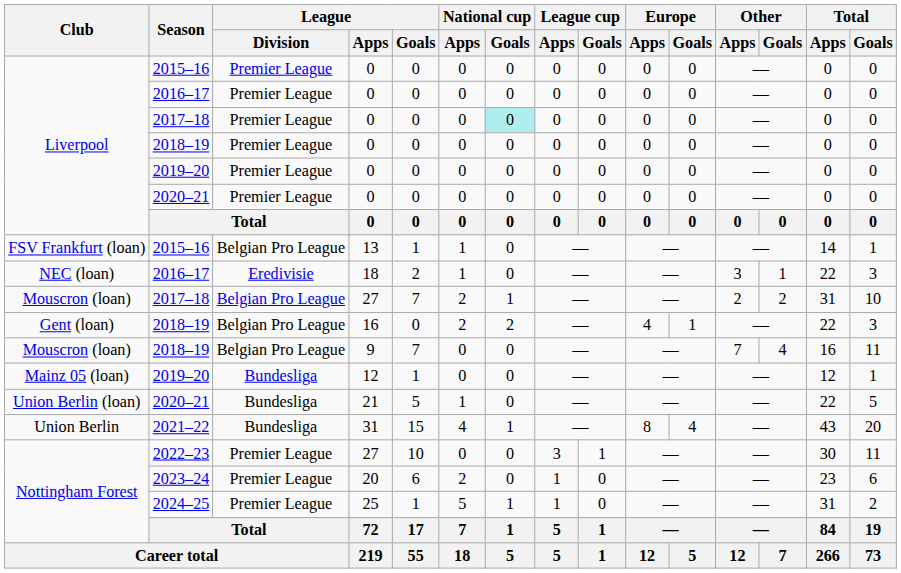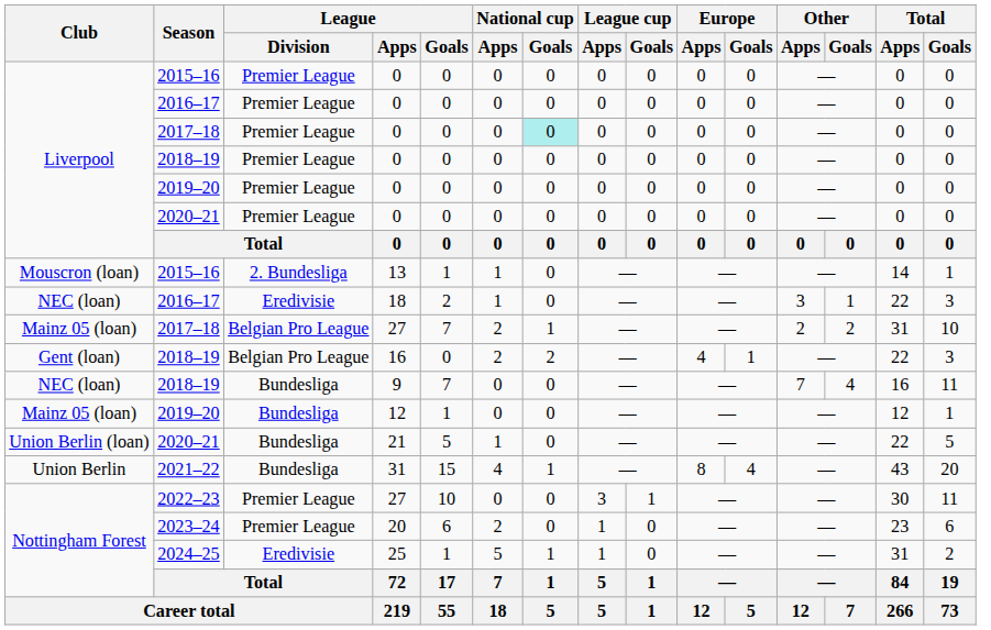 <table class="wikitable" style="text-align:center">
 <tr>
 <th rowspan="2">Club</th>
 <th rowspan="2">Season</th>
 <th colspan="3">League</th>
 <th colspan="2">National cup</th>
 <th colspan="2">League cup</th>
 <th colspan="2">Europe</th>
 <th colspan="2">Other</th>
 <th colspan="2">Total</th>
 </tr>
 <tr>
 <th>Division</th>
 <th>Apps</th>
 <th>Goals</th>
 <th>Apps</th>
 <th>Goals</th>
 <th>Apps</th>
 <th>Goals</th>
 <th>Apps</th>
 <th>Goals</th>
 <th>Apps</th>
 <th>Goals</th>
 <th>Apps</th>
 <th>Goals</th>
 </tr>
 <tr>
 <td rowspan="7"><a href='#'>Liverpool</a></td>
 <td><a href='#'>2015–16</a></td>
 <td><a href='#'>Premier League</a></td>
 <td>0</td>
 <td>0</td>
 <td>0</td>
 <td>0</td>
 <td>0</td>
 <td>0</td>
 <td>0</td>
 <td>0</td>
 <td colspan="2">—</td>
 <td>0</td>
 <td>0</td>
 </tr>
 <tr>
 <td><a href='#'>2016–17</a></td>
 <td>Premier League</td>
 <td>0</td>
 <td>0</td>
 <td>0</td>
 <td>0</td>
 <td>0</td>
 <td>0</td>
 <td>0</td>
 <td>0</td>
 <td colspan="2">—</td>
 <td>0</td>
 <td>0</td>
 </tr>
 <tr>
 <td><a href='#'>2017–18</a></td>
 <td>Premier League</td>
 <td>0</td>
 <td>0</td>
 <td>0</td>
 <td style="background: paleturquoise;">0</td>
 <td>0</td>
 <td>0</td>
 <td>0</td>
 <td>0</td>
 <td colspan="2">—</td>
 <td>0</td>
 <td>0</td>
 </tr>
 <tr>
 <td><a href='#'>2018–19</a></td>
 <td>Premier League</td>
 <td>0</td>
 <td>0</td>
 <td>0</td>
 <td>0</td>
 <td>0</td>
 <td>0</td>
 <td>0</td>
 <td>0</td>
 <td colspan="2">—</td>
 <td>0</td>
 <td>0</td>
 </tr>
 <tr>
 <td><a href='#'>2019–20</a></td>
 <td>Premier League</td>
 <td>0</td>
 <td>0</td>
 <td>0</td>
 <td>0</td>
 <td>0</td>
 <td>0</td>
 <td>0</td>
 <td>0</td>
 <td colspan="2">—</td>
 <td>0</td>
 <td>0</td>
 </tr>
 <tr>
 <td><a href='#'>2020–21</a></td>
 <td>Premier League</td>
 <td>0</td>
 <td>0</td>
 <td>0</td>
 <td>0</td>
 <td>0</td>
 <td>0</td>
 <td>0</td>
 <td>0</td>
 <td colspan="2">—</td>
 <td>0</td>
 <td>0</td>
 </tr>
 <tr>
 <th colspan="2">Total</th>
 <th>0</th>
 <th>0</th>
 <th>0</th>
 <th>0</th>
 <th>0</th>
 <th>0</th>
 <th>0</th>
 <th>0</th>
 <th>0</th>
 <th>0</th>
 <th>0</th>
 <th>0</th>
 </tr>
 <tr>
-<td><a href='#'>FSV Frankfurt</a> (loan)</td>
+<td><a href='#'>Mouscron</a> (loan)</td>
 <td><a href='#'>2015–16</a></td>
-<td>Belgian Pro League</td>
+<td><a href='#'>2. Bundesliga</a></td>
 <td>13</td>
 <td>1</td>
 <td>1</td>
 <td>0</td>
 <td colspan="2">—</td>
 <td colspan="2">—</td>
 <td colspan="2">—</td>
 <td>14</td>
 <td>1</td>
 </tr>
 <tr>
 <td><a href='#'>NEC</a> (loan)</td>
 <td><a href='#'>2016–17</a></td>
 <td><a href='#'>Eredivisie</a></td>
 <td>18</td>
 <td>2</td>
 <td>1</td>
 <td>0</td>
 <td colspan="2">—</td>
 <td colspan="2">—</td>
 <td>3</td>
 <td>1</td>
 <td>22</td>
 <td>3</td>
 </tr>
 <tr>
-<td><a href='#'>Mouscron</a> (loan)</td>
+<td><a href='#'>Mainz 05</a> (loan)</td>
 <td><a href='#'>2017–18</a></td>
 <td><a href='#'>Belgian Pro League</a></td>
 <td>27</td>
 <td>7</td>
 <td>2</td>
 <td>1</td>
 <td colspan="2">—</td>
 <td colspan="2">—</td>
 <td>2</td>
 <td>2</td>
 <td>31</td>
 <td>10</td>
 </tr>
 <tr>
 <td><a href='#'>Gent</a> (loan)</td>
 <td><a href='#'>2018–19</a></td>
 <td>Belgian Pro League</td>
 <td>16</td>
 <td>0</td>
 <td>2</td>
 <td>2</td>
 <td colspan="2">—</td>
 <td>4</td>
 <td>1</td>
 <td colspan="2">—</td>
 <td>22</td>
 <td>3</td>
 </tr>
 <tr>
-<td><a href='#'>Mouscron</a> (loan)</td>
+<td><a href='#'>NEC</a> (loan)</td>
 <td><a href='#'>2018–19</a></td>
-<td>Belgian Pro League</td>
+<td>Bundesliga</td>
 <td>9</td>
 <td>7</td>
 <td>0</td>
 <td>0</td>
 <td colspan="2">—</td>
 <td colspan="2">—</td>
 <td>7</td>
 <td>4</td>
 <td>16</td>
 <td>11</td>
 </tr>
 <tr>
 <td><a href='#'>Mainz 05</a> (loan)</td>
 <td><a href='#'>2019–20</a></td>
 <td><a href='#'>Bundesliga</a></td>
 <td>12</td>
 <td>1</td>
 <td>0</td>
 <td>0</td>
 <td colspan="2">—</td>
 <td colspan="2">—</td>
 <td colspan="2">—</td>
 <td>12</td>
 <td>1</td>
 </tr>
 <tr>
 <td><a href='#'>Union Berlin</a> (loan)</td>
 <td><a href='#'>2020–21</a></td>
 <td>Bundesliga</td>
 <td>21</td>
 <td>5</td>
 <td>1</td>
 <td>0</td>
 <td colspan="2">—</td>
 <td colspan="2">—</td>
 <td colspan="2">—</td>
 <td>22</td>
 <td>5</td>
 </tr>
 <tr>
 <td>Union Berlin</td>
 <td><a href='#'>2021–22</a></td>
 <td>Bundesliga</td>
 <td>31</td>
 <td>15</td>
 <td>4</td>
 <td>1</td>
 <td colspan="2">—</td>
 <td>8</td>
 <td>4</td>
 <td colspan="2">—</td>
 <td>43</td>
 <td>20</td>
 </tr>
 <tr>
 <td rowspan="4"><a href='#'>Nottingham Forest</a></td>
 <td><a href='#'>2022–23</a></td>
 <td>Premier League</td>
 <td>27</td>
 <td>10</td>
 <td>0</td>
 <td>0</td>
 <td>3</td>
 <td>1</td>
 <td colspan="2">—</td>
 <td colspan="2">—</td>
 <td>30</td>
 <td>11</td>
 </tr>
 <tr>
 <td><a href='#'>2023–24</a></td>
 <td>Premier League</td>
 <td>20</td>
 <td>6</td>
 <td>2</td>
 <td>0</td>
 <td>1</td>
 <td>0</td>
 <td colspan="2">—</td>
 <td colspan="2">—</td>
 <td>23</td>
 <td>6</td>
 </tr>
 <tr>
 <td><a href='#'>2024–25</a></td>
-<td>Premier League</td>
+<td><a href='#'>Eredivisie</a></td>
 <td>25</td>
 <td>1</td>
 <td>5</td>
 <td>1</td>
 <td>1</td>
 <td>0</td>
 <td colspan="2">—</td>
 <td colspan="2">—</td>
 <td>31</td>
 <td>2</td>
 </tr>
 <tr>
 <th colspan="2">Total</th>
 <th>72</th>
 <th>17</th>
 <th>7</th>
 <th>1</th>
 <th>5</th>
 <th>1</th>
 <th colspan="2">—</th>
 <th colspan="2">—</th>
 <th>84</th>
 <th>19</th>
 </tr>
 <tr>
 <th colspan="3">Career total</th>
 <th>219</th>
 <th>55</th>
 <th>18</th>
 <th>5</th>
 <th>5</th>
 <th>1</th>
 <th>12</th>
 <th>5</th>
 <th>12</th>
 <th>7</th>
 <th>266</th>
 <th>73</th>
 </tr>
 </table>
